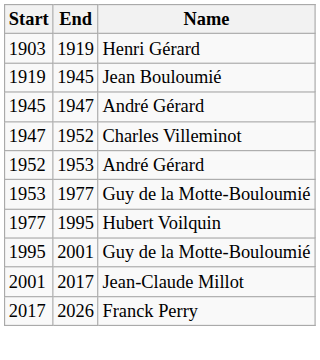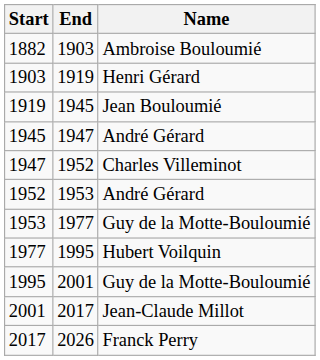 <table class="wikitable">
 <tr>
 <th>Start</th>
 <th>End</th>
 <th>Name</th>
+</tr>
+<tr>
+<td>1882</td>
+<td>1903</td>
+<td>Ambroise Bouloumié</td>
 </tr>
 <tr>
 <td>1903</td>
 <td>1919</td>
 <td>Henri Gérard</td>
 </tr>
 <tr>
 <td>1919</td>
 <td>1945</td>
 <td>Jean Bouloumié</td>
 </tr>
 <tr>
 <td>1945</td>
 <td>1947</td>
 <td>André Gérard</td>
 </tr>
 <tr>
 <td>1947</td>
 <td>1952</td>
 <td>Charles Villeminot</td>
 </tr>
 <tr>
 <td>1952</td>
 <td>1953</td>
 <td>André Gérard</td>
 </tr>
 <tr>
 <td>1953</td>
 <td>1977</td>
 <td>Guy de la Motte-Bouloumié</td>
 </tr>
 <tr>
 <td>1977</td>
 <td>1995</td>
 <td>Hubert Voilquin</td>
 </tr>
 <tr>
 <td>1995</td>
 <td>2001</td>
 <td>Guy de la Motte-Bouloumié</td>
 </tr>
 <tr>
 <td>2001</td>
 <td>2017</td>
 <td>Jean-Claude Millot</td>
 </tr>
 <tr>
 <td>2017</td>
 <td>2026</td>
 <td>Franck Perry</td>
 </tr>
 </table>
